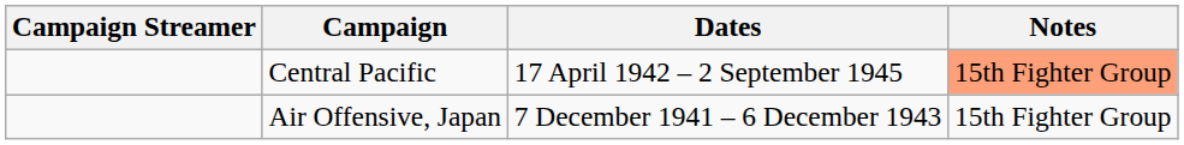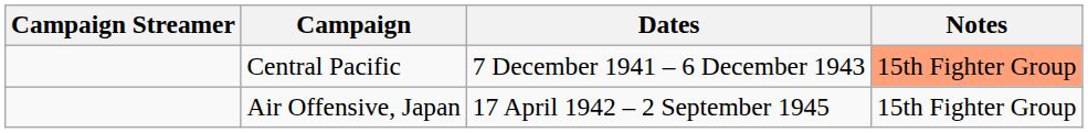 <table class="wikitable">
 <tr style="background:#efefef;">
 <th>Campaign Streamer</th>
 <th>Campaign</th>
 <th>Dates</th>
 <th>Notes</th>
 </tr>
 <tr>
 <td></td>
 <td>Central Pacific</td>
-<td>17 April 1942 – 2 September 1945</td>
+<td>7 December 1941 – 6 December 1943</td>
 <td style="background: lightsalmon;">15th Fighter Group</td>
 </tr>
 <tr>
 <td></td>
 <td>Air Offensive, Japan</td>
-<td>7 December 1941 – 6 December 1943</td>
+<td>17 April 1942 – 2 September 1945</td>
 <td>15th Fighter Group</td>
 </tr>
 </table>
